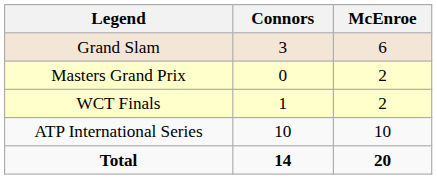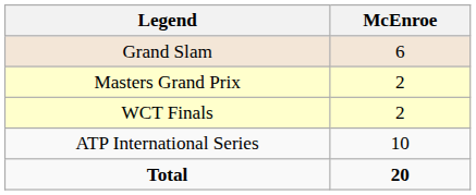 <table class=wikitable style="font-size:95%;width:30%; vertical-align:top; text-align:center;">
 <tr bgcolor="#eeeeee">
 <th><strong>Legend</strong></th>
-<th width=82><strong>Connors</strong></th>
 <th><strong>McEnroe</strong></th>
 </tr>
 <tr style="background:#f3e6d7;">
 <td>Grand Slam</td>
-<td>3</td>
 <td>6</td>
 </tr>
 <tr style="background:#ffffcc;">
 <td>Masters Grand Prix</td>
-<td>0</td>
 <td>2</td>
 </tr>
 <tr style="background:#ffffcc;">
 <td>WCT Finals</td>
-<td>1</td>
 <td>2</td>
 </tr>
 <tr>
 <td>ATP International Series</td>
 <td>10</td>
-<td>10</td>
 </tr>
 <tr>
 <td><strong>Total</strong></td>
-<td><strong>14</strong></td>
 <td><strong>20</strong></td>
 </tr>
 </table>
